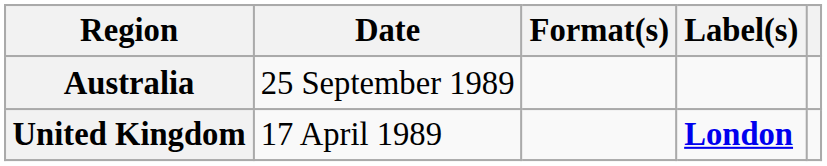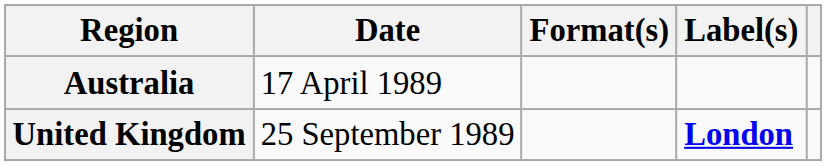 <table class="wikitable plainrowheaders">
 <tr>
 <th scope="col">Region</th>
 <th scope="col">Date</th>
 <th scope="col">Format(s)</th>
 <th scope="col">Label(s)</th>
 <th scope="col"></th>
 </tr>
 <tr>
 <th scope="row">Australia</th>
-<td>25 September 1989</td>
+<td>17 April 1989</td>
 <td></td>
 <td></td>
 <td></td>
 </tr>
 <tr>
 <th scope="row">United Kingdom</th>
-<td>17 April 1989</td>
+<td>25 September 1989</td>
 <td></td>
 <td><strong><a href='#'>London</a></strong></td>
 <td></td>
 </tr>
 </table>
